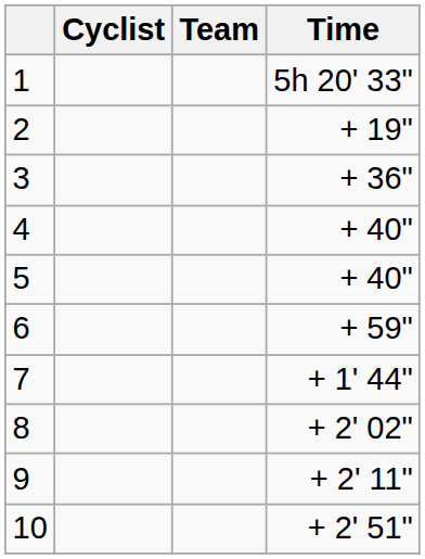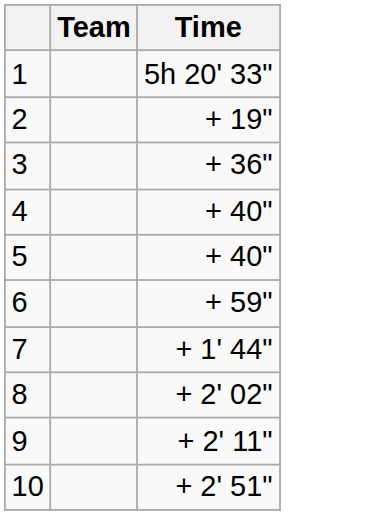 <table class="wikitable">
 <tr style="background:#ccccff;">
 <th></th>
-<th>Cyclist</th>
 <th>Team</th>
 <th>Time</th>
 </tr>
 <tr>
 <td>1</td>
 <td></td>
-<td></td>
 <td align="right">5h 20' 33"</td>
 </tr>
 <tr>
 <td>2</td>
-<td></td>
 <td></td>
 <td align="right">+ 19"</td>
 </tr>
 <tr>
 <td>3</td>
 <td></td>
-<td></td>
 <td align="right">+ 36"</td>
 </tr>
 <tr>
 <td>4</td>
-<td></td>
 <td></td>
 <td align="right">+ 40"</td>
 </tr>
 <tr>
 <td>5</td>
 <td></td>
-<td></td>
 <td align="right">+ 40"</td>
 </tr>
 <tr>
 <td>6</td>
-<td></td>
 <td></td>
 <td align="right">+ 59"</td>
 </tr>
 <tr>
 <td>7</td>
 <td></td>
-<td></td>
 <td align="right">+ 1' 44"</td>
 </tr>
 <tr>
 <td>8</td>
-<td></td>
 <td></td>
 <td align="right">+ 2' 02"</td>
 </tr>
 <tr>
 <td>9</td>
 <td></td>
-<td></td>
 <td align="right">+ 2' 11"</td>
 </tr>
 <tr>
 <td>10</td>
 <td></td>
-<td></td>
 <td align="right">+ 2' 51"</td>
 </tr>
 </table>
